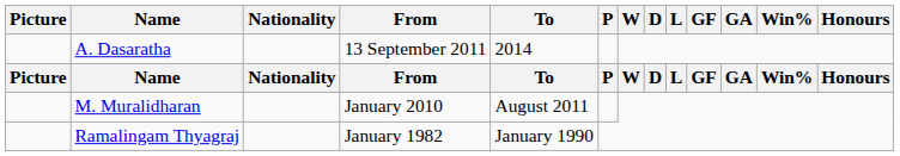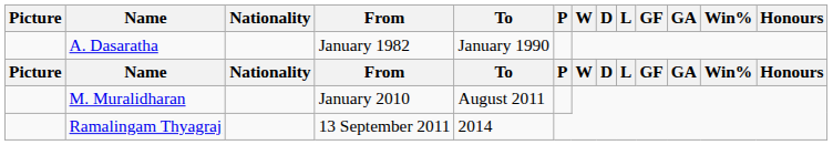 <table class="wikitable sortable" style="text-align: center">
 <tr>
 <th>Picture</th>
 <th>Name</th>
 <th>Nationality</th>
 <th>From</th>
 <th class="unsortable">To</th>
 <th>P</th>
 <th>W</th>
 <th>D</th>
 <th>L</th>
 <th>GF</th>
 <th>GA</th>
 <th>Win%</th>
 <th class="unsortable">Honours</th>
 </tr>
 <tr>
 <td></td>
 <td align=left><a href='#'>A. Dasaratha</a></td>
 <td></td>
-<td align=left>13 September 2011</td>
-<td align=left>2014<br></td>
+<td align=left>January 1982</td>
+<td align=left>January 1990<br></td>
 <td></td>
 </tr>
 <tr>
 <th>Picture</th>
 <th>Name</th>
 <th>Nationality</th>
 <th>From</th>
 <th class="unsortable">To</th>
 <th>P</th>
 <th>W</th>
 <th>D</th>
 <th>L</th>
 <th>GF</th>
 <th>GA</th>
 <th>Win%</th>
 <th class="unsortable">Honours</th>
 </tr>
 <tr>
 <td></td>
 <td align=left><a href='#'>M. Muralidharan</a></td>
 <td></td>
 <td align=left>January 2010</td>
 <td align=left>August 2011<br></td>
 <td></td>
 </tr>
 <tr>
 <td></td>
 <td align=left><a href='#'>Ramalingam Thyagraj</a></td>
 <td></td>
-<td align=left>January 1982</td>
-<td align=left>January 1990<br></td>
+<td align=left>13 September 2011</td>
+<td align=left>2014<br></td>
 </tr>
 </table>
